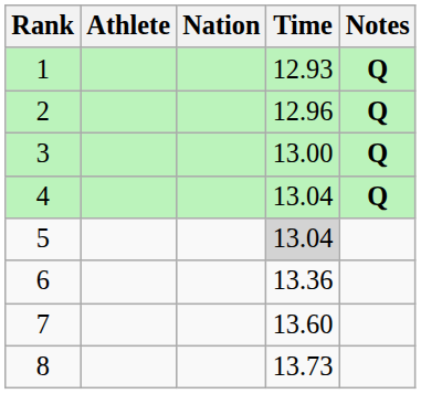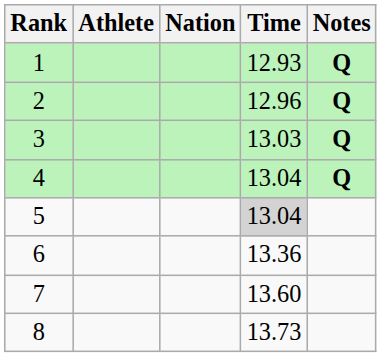 <table class="wikitable sortable" style="text-align:center">
 <tr>
 <th>Rank</th>
 <th>Athlete</th>
 <th>Nation</th>
 <th>Time</th>
 <th>Notes</th>
 </tr>
 <tr bgcolor=#bbf3bb>
 <td>1</td>
 <td align=left></td>
 <td align=left></td>
 <td>12.93</td>
 <td><strong>Q</strong></td>
 </tr>
 <tr bgcolor=#bbf3bb>
 <td>2</td>
 <td align=left></td>
 <td align=left></td>
 <td>12.96</td>
 <td><strong>Q</strong></td>
 </tr>
 <tr bgcolor=#bbf3bb>
 <td>3</td>
 <td align=left></td>
 <td align=left></td>
-<td>13.00</td>
+<td>13.03</td>
 <td><strong>Q</strong></td>
 </tr>
 <tr bgcolor=#bbf3bb>
 <td>4</td>
 <td align=left></td>
 <td align=left></td>
 <td>13.04</td>
 <td><strong>Q</strong></td>
 </tr>
 <tr>
 <td>5</td>
 <td align=left></td>
 <td align=left></td>
 <td style="background: lightgrey;">13.04</td>
 <td></td>
 </tr>
 <tr>
 <td>6</td>
 <td align=left></td>
 <td align=left></td>
 <td>13.36</td>
 <td></td>
 </tr>
 <tr>
 <td>7</td>
 <td align=left></td>
 <td align=left></td>
 <td>13.60</td>
 <td></td>
 </tr>
 <tr>
 <td>8</td>
 <td align=left></td>
 <td align=left></td>
 <td>13.73</td>
 <td></td>
 </tr>
 </table>
